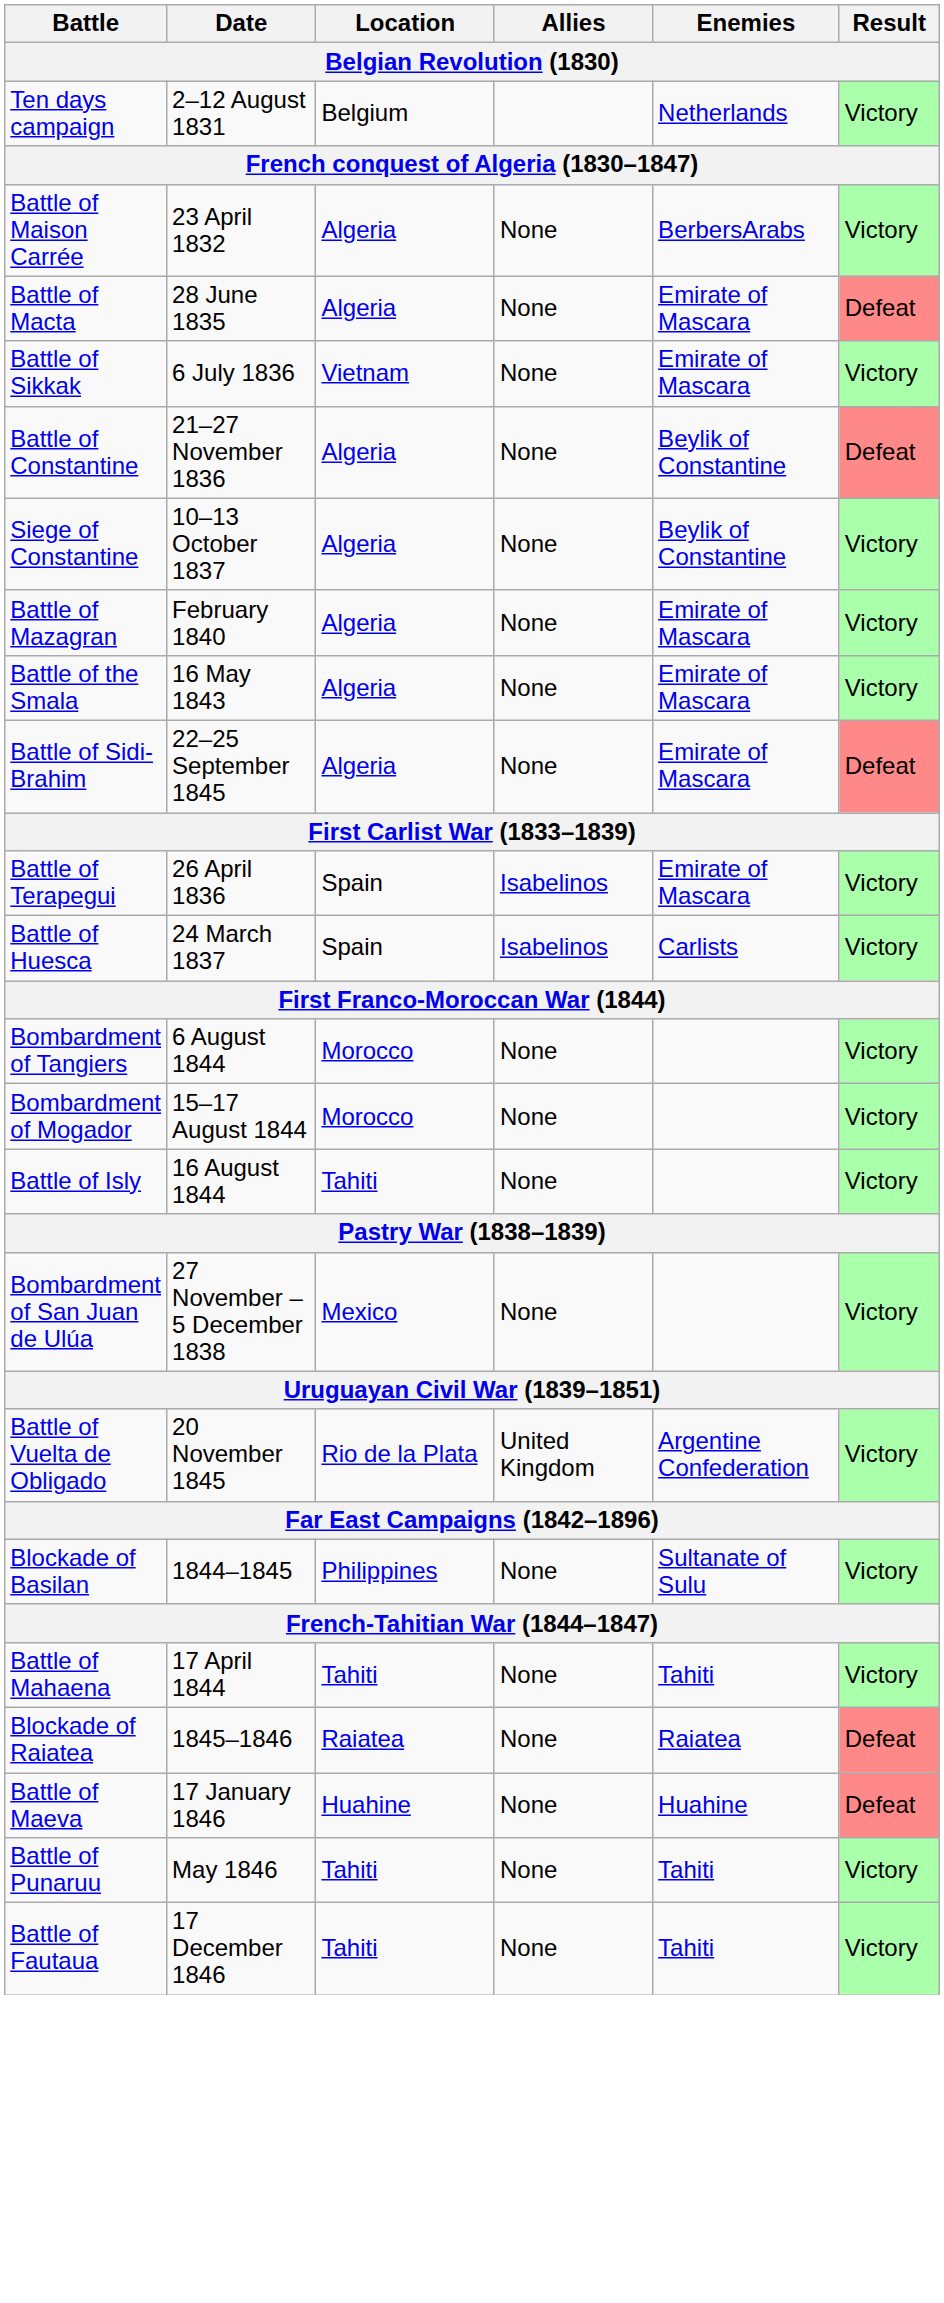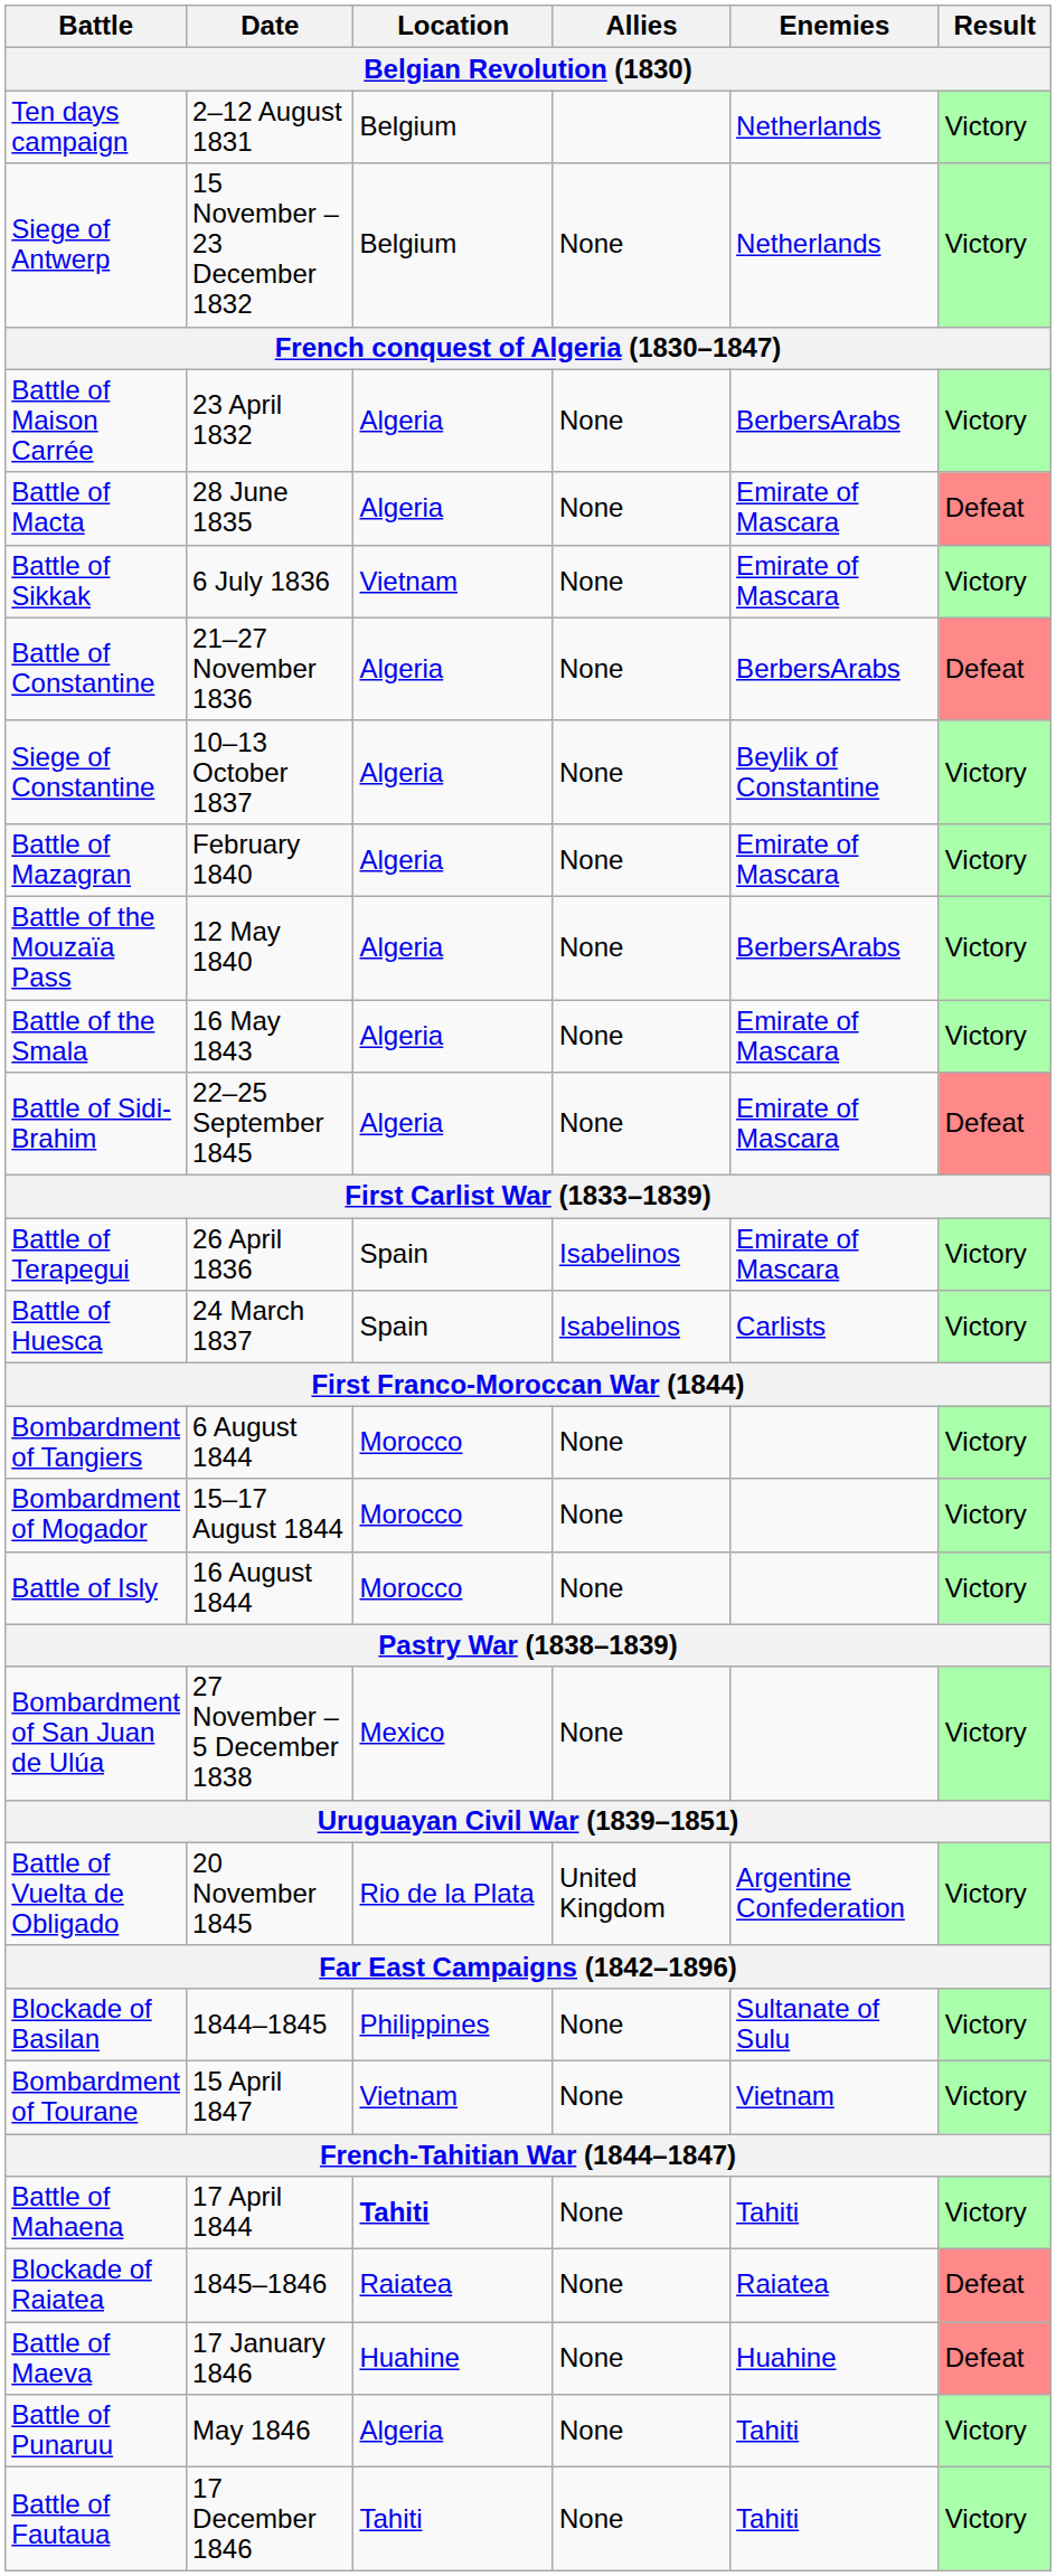 <table class="wikitable sortable" width="100%">
 <tr>
 <th>Battle</th>
 <th width="120">Date</th>
 <th width="180">Location</th>
 <th width="150">Allies</th>
 <th width="150">Enemies</th>
 <th width="80">Result</th>
 </tr>
 <tr>
 <th colspan="6"><a href='#'>Belgian Revolution</a> (1830)</th>
 </tr>
 <tr>
 <td><a href='#'>Ten days campaign</a></td>
 <td>2–12 August 1831</td>
 <td>Belgium</td>
 <td></td>
+<td> <a href='#'>Netherlands</a></td>
+<td style="background:#AFA">Victory</td>
+</tr>
+<tr>
+<td><a href='#'>Siege of Antwerp</a></td>
+<td>15 November – 23 December 1832</td>
+<td>Belgium</td>
+<td>None</td>
 <td> <a href='#'>Netherlands</a></td>
 <td style="background:#AFA">Victory</td>
 </tr>
 <tr>
 <th colspan="6"><a href='#'>French conquest of Algeria</a> (1830–1847)</th>
 </tr>
 <tr>
 <td><a href='#'>Battle of Maison Carrée</a></td>
 <td>23 April 1832</td>
 <td><a href='#'>Algeria</a></td>
 <td>None</td>
 <td><a href='#'>Berbers</a><a href='#'>Arabs</a></td>
 <td style="background:#AFA">Victory</td>
 </tr>
 <tr>
 <td><a href='#'>Battle of Macta</a></td>
 <td>28 June 1835</td>
 <td><a href='#'>Algeria</a></td>
 <td>None</td>
 <td> <a href='#'>Emirate of Mascara</a></td>
 <td style="background:#F88">Defeat</td>
 </tr>
 <tr>
 <td><a href='#'>Battle of Sikkak</a></td>
 <td>6 July 1836</td>
 <td><a href='#'>Vietnam</a></td>
 <td>None</td>
 <td> <a href='#'>Emirate of Mascara</a></td>
 <td style="background:#AFA">Victory</td>
 </tr>
 <tr>
 <td><a href='#'>Battle of Constantine</a></td>
 <td>21–27 November 1836</td>
 <td><a href='#'>Algeria</a></td>
 <td>None</td>
-<td> <a href='#'>Beylik of Constantine</a></td>
+<td><a href='#'>Berbers</a><a href='#'>Arabs</a></td>
 <td style="background:#F88">Defeat</td>
 </tr>
 <tr>
 <td><a href='#'>Siege of Constantine</a></td>
 <td>10–13 October 1837</td>
 <td><a href='#'>Algeria</a></td>
 <td>None</td>
 <td> <a href='#'>Beylik of Constantine</a></td>
 <td style="background:#AFA">Victory</td>
 </tr>
 <tr>
 <td><a href='#'>Battle of Mazagran</a></td>
 <td>February 1840</td>
 <td><a href='#'>Algeria</a></td>
 <td>None</td>
 <td> <a href='#'>Emirate of Mascara</a></td>
+<td style="background:#AFA">Victory</td>
+</tr>
+<tr>
+<td><a href='#'>Battle of the Mouzaïa Pass</a></td>
+<td>12 May 1840</td>
+<td><a href='#'>Algeria</a></td>
+<td>None</td>
+<td><a href='#'>Berbers</a><a href='#'>Arabs</a></td>
 <td style="background:#AFA">Victory</td>
 </tr>
 <tr>
 <td><a href='#'>Battle of the Smala</a></td>
 <td>16 May 1843</td>
 <td><a href='#'>Algeria</a></td>
 <td>None</td>
 <td> <a href='#'>Emirate of Mascara</a></td>
 <td style="background:#AFA">Victory</td>
 </tr>
 <tr>
 <td><a href='#'>Battle of Sidi-Brahim</a></td>
 <td>22–25 September 1845</td>
 <td><a href='#'>Algeria</a></td>
 <td>None</td>
 <td> <a href='#'>Emirate of Mascara</a></td>
 <td style="background:#F88">Defeat</td>
 </tr>
 <tr>
 <th colspan="6"><a href='#'>First Carlist War</a> (1833–1839)</th>
 </tr>
 <tr>
 <td><a href='#'>Battle of Terapegui</a></td>
 <td>26 April 1836</td>
 <td>Spain</td>
 <td> <a href='#'>Isabelinos</a></td>
 <td> <a href='#'>Emirate of Mascara</a></td>
 <td style="background:#AFA">Victory</td>
 </tr>
 <tr>
 <td><a href='#'>Battle of Huesca</a></td>
 <td>24 March 1837</td>
 <td>Spain</td>
 <td> <a href='#'>Isabelinos</a></td>
 <td> <a href='#'>Carlists</a></td>
 <td style="background:#AFA">Victory</td>
 </tr>
 <tr>
 <th colspan="6"><a href='#'>First Franco-Moroccan War</a> (1844)</th>
 </tr>
 <tr>
 <td><a href='#'>Bombardment of Tangiers</a></td>
 <td>6 August 1844</td>
 <td><a href='#'>Morocco</a></td>
 <td>None</td>
 <td></td>
 <td style="background:#AFA">Victory</td>
 </tr>
 <tr>
 <td><a href='#'>Bombardment of Mogador</a></td>
 <td>15–17 August 1844</td>
 <td><a href='#'>Morocco</a></td>
 <td>None</td>
 <td></td>
 <td style="background:#AFA">Victory</td>
 </tr>
 <tr>
 <td><a href='#'>Battle of Isly</a></td>
 <td>16 August 1844</td>
-<td><a href='#'>Tahiti</a></td>
+<td><a href='#'>Morocco</a></td>
 <td>None</td>
 <td></td>
 <td style="background:#AFA">Victory</td>
 </tr>
 <tr>
 <th colspan="6"><a href='#'>Pastry War</a> (1838–1839)</th>
 </tr>
 <tr>
 <td><a href='#'>Bombardment of San Juan de Ulúa</a></td>
 <td>27 November – 5 December 1838</td>
 <td><a href='#'>Mexico</a></td>
 <td>None</td>
 <td></td>
 <td style="background:#AFA">Victory</td>
 </tr>
 <tr>
 <th colspan="6"><a href='#'>Uruguayan Civil War</a> (1839–1851)</th>
 </tr>
 <tr>
 <td><a href='#'>Battle of Vuelta de Obligado</a></td>
 <td>20 November 1845</td>
 <td><a href='#'>Rio de la Plata</a></td>
 <td> United Kingdom</td>
 <td> <a href='#'>Argentine Confederation</a></td>
 <td style="background:#AFA">Victory</td>
 </tr>
 <tr>
 <th colspan="6"><a href='#'>Far East Campaigns</a> (1842–1896)</th>
 </tr>
 <tr>
 <td><a href='#'>Blockade of Basilan</a></td>
 <td>1844–1845</td>
 <td><a href='#'>Philippines</a></td>
 <td>None</td>
 <td><a href='#'>Sultanate of Sulu</a></td>
 <td style="background:#AFA">Victory</td>
 </tr>
 <tr>
+<td><a href='#'>Bombardment of Tourane</a></td>
+<td>15 April 1847</td>
+<td><a href='#'>Vietnam</a></td>
+<td>None</td>
+<td><a href='#'>Vietnam</a></td>
+<td style="background:#AFA">Victory</td>
+</tr>
+<tr>
 <th colspan="6"><a href='#'>French-Tahitian War</a> (1844–1847)</th>
 </tr>
 <tr>
 <td><a href='#'>Battle of Mahaena</a></td>
 <td>17 April 1844</td>
-<td><a href='#'>Tahiti</a></td>
+<td><strong><a href='#'>Tahiti</a></strong></td>
 <td>None</td>
 <td> <a href='#'>Tahiti</a></td>
 <td style="background:#AFA">Victory</td>
 </tr>
 <tr>
 <td><a href='#'>Blockade of Raiatea</a></td>
 <td>1845–1846</td>
 <td><a href='#'>Raiatea</a></td>
 <td>None</td>
 <td> <a href='#'>Raiatea</a></td>
 <td style="background:#F88">Defeat</td>
 </tr>
 <tr>
 <td><a href='#'>Battle of Maeva</a></td>
 <td>17 January 1846</td>
 <td><a href='#'>Huahine</a></td>
 <td>None</td>
 <td> <a href='#'>Huahine</a></td>
 <td style="background:#F88">Defeat</td>
 </tr>
 <tr>
 <td><a href='#'>Battle of Punaruu</a></td>
 <td>May 1846</td>
-<td><a href='#'>Tahiti</a></td>
+<td><a href='#'>Algeria</a></td>
 <td>None</td>
 <td> <a href='#'>Tahiti</a></td>
 <td style="background:#AFA">Victory</td>
 </tr>
 <tr>
 <td><a href='#'>Battle of Fautaua</a></td>
 <td>17 December 1846</td>
 <td><a href='#'>Tahiti</a></td>
 <td>None</td>
 <td> <a href='#'>Tahiti</a></td>
 <td style="background:#AFA">Victory</td>
 </tr>
 </table>
